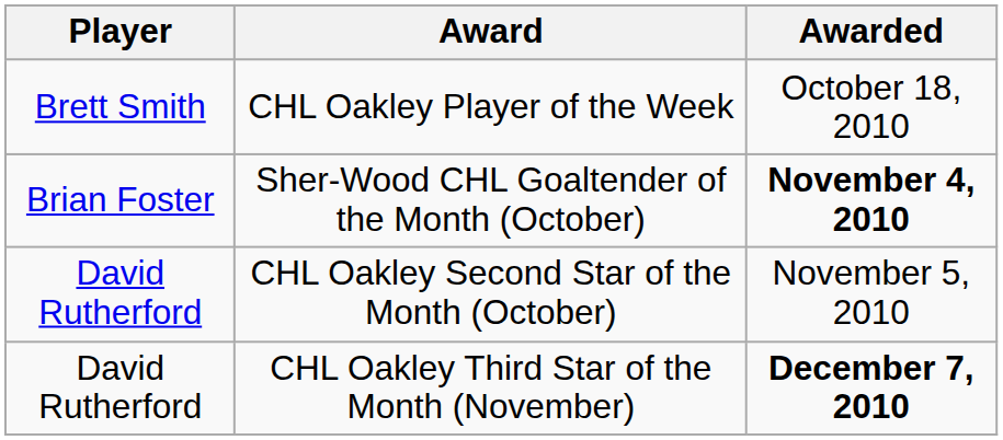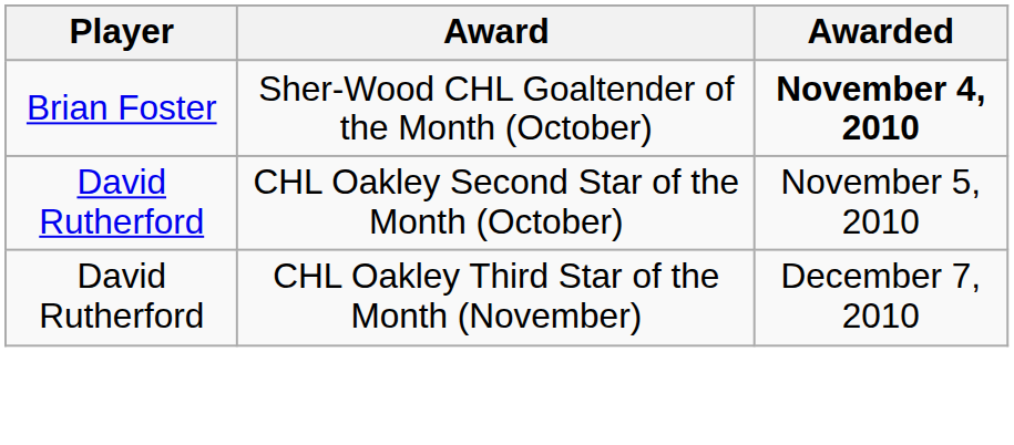 <table class="wikitable" width="52%" style="text-align:center">
 <tr>
 <th>Player</th>
 <th>Award</th>
 <th>Awarded</th>
-</tr>
-<tr>
-<td><a href='#'>Brett Smith</a></td>
-<td>CHL Oakley Player of the Week</td>
-<td>October 18, 2010</td>
 </tr>
 <tr>
 <td><a href='#'>Brian Foster</a></td>
 <td>Sher-Wood CHL Goaltender of the Month (October)</td>
 <td><strong>November 4, 2010</strong></td>
 </tr>
 <tr>
 <td><a href='#'>David Rutherford</a></td>
 <td>CHL Oakley Second Star of the Month (October)</td>
 <td>November 5, 2010</td>
 </tr>
 <tr>
 <td>David Rutherford </td>
 <td>CHL Oakley Third Star of the Month (November)</td>
-<td><strong>December 7, 2010</strong></td>
+<td>December 7, 2010</td>
 </tr>
 </table>
